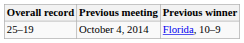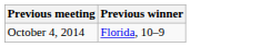 <table class="wikitable">
 <tr>
-<th>Overall record</th>
 <th>Previous meeting</th>
 <th>Previous winner</th>
 </tr>
 <tr>
-<td>25–19</td>
 <td>October 4, 2014</td>
 <td><a href='#'>Florida</a>, 10–9</td>
 </tr>
 </table>
